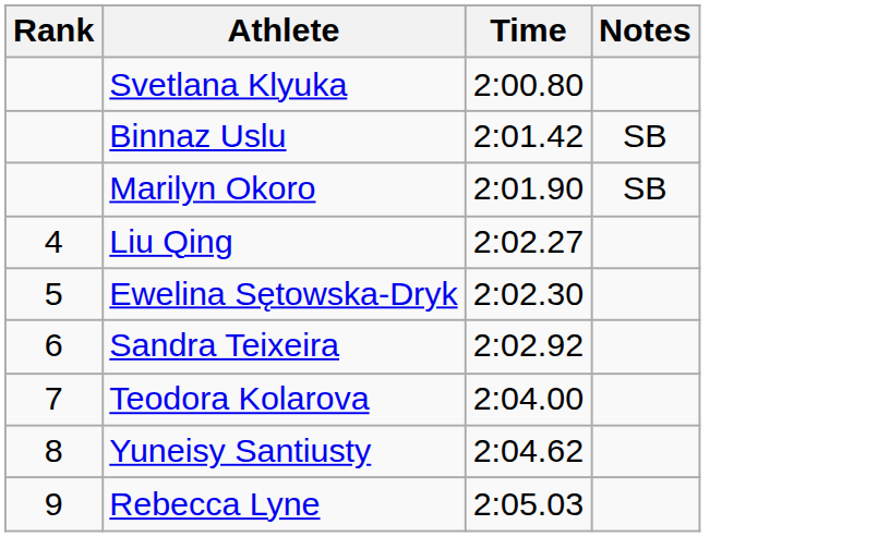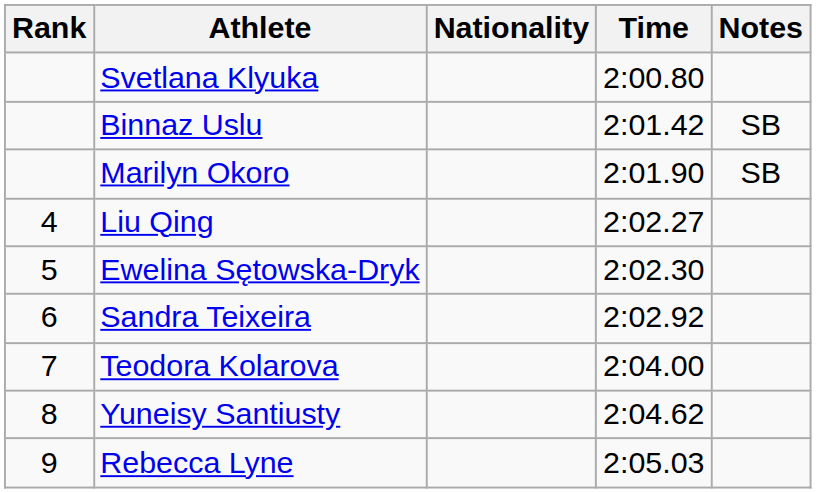 <table class="wikitable sortable" style="text-align:center">
 <tr>
 <th>Rank</th>
 <th>Athlete</th>
+<th>Nationality</th>
 <th>Time</th>
 <th>Notes</th>
 </tr>
 <tr>
 <td></td>
 <td align="left"><a href='#'>Svetlana Klyuka</a></td>
+<td align=left></td>
 <td>2:00.80</td>
 <td></td>
 </tr>
 <tr>
 <td></td>
 <td align="left"><a href='#'>Binnaz Uslu</a></td>
+<td align=left></td>
 <td>2:01.42</td>
 <td>SB</td>
 </tr>
 <tr>
 <td></td>
 <td align="left"><a href='#'>Marilyn Okoro</a></td>
+<td align=left></td>
 <td>2:01.90</td>
 <td>SB</td>
 </tr>
 <tr>
 <td>4</td>
 <td align="left"><a href='#'>Liu Qing</a></td>
+<td align=left></td>
 <td>2:02.27</td>
 <td></td>
 </tr>
 <tr>
 <td>5</td>
 <td align="left"><a href='#'>Ewelina Sętowska-Dryk</a></td>
+<td align=left></td>
 <td>2:02.30</td>
 <td></td>
 </tr>
 <tr>
 <td>6</td>
 <td align="left"><a href='#'>Sandra Teixeira</a></td>
+<td align=left></td>
 <td>2:02.92</td>
 <td></td>
 </tr>
 <tr>
 <td>7</td>
 <td align="left"><a href='#'>Teodora Kolarova</a></td>
+<td align=left></td>
 <td>2:04.00</td>
 <td></td>
 </tr>
 <tr>
 <td>8</td>
 <td align="left"><a href='#'>Yuneisy Santiusty</a></td>
+<td align=left></td>
 <td>2:04.62</td>
 <td></td>
 </tr>
 <tr>
 <td>9</td>
 <td align="left"><a href='#'>Rebecca Lyne</a></td>
+<td align=left></td>
 <td>2:05.03</td>
 <td></td>
 </tr>
 </table>
